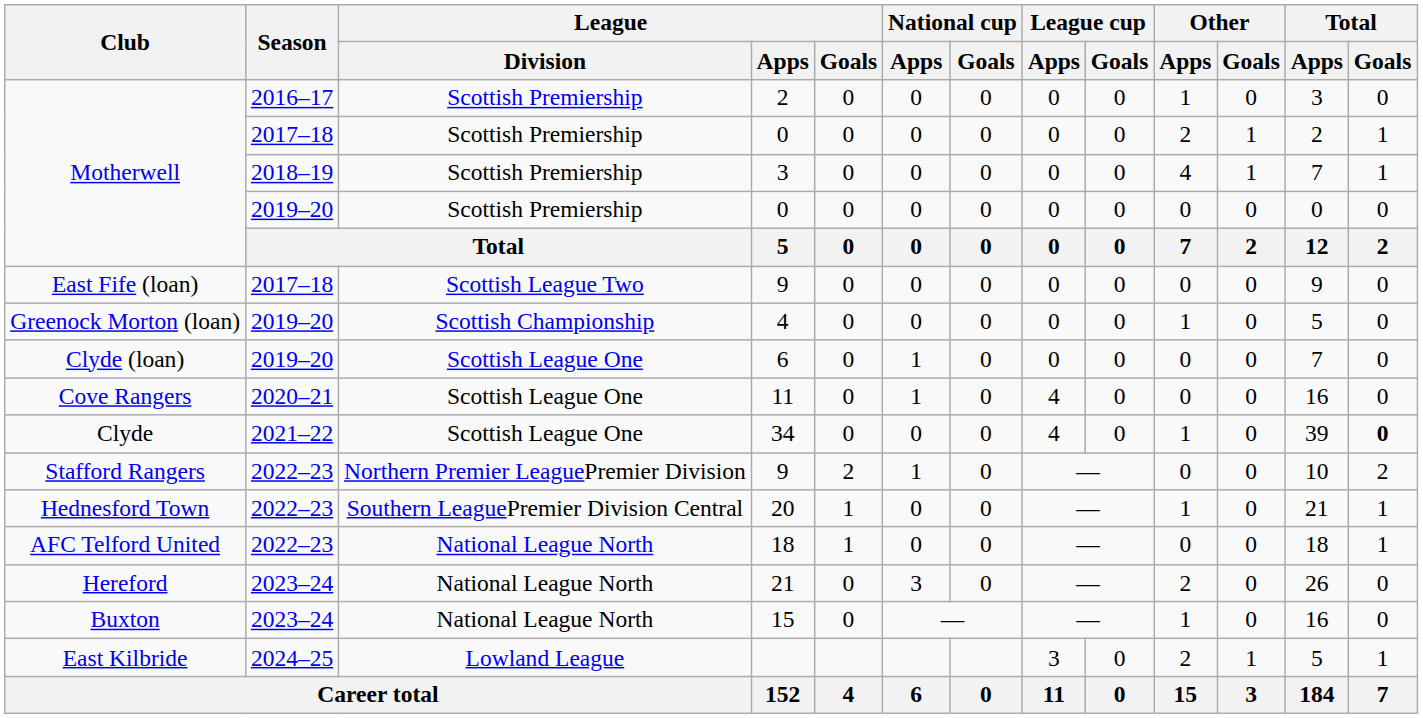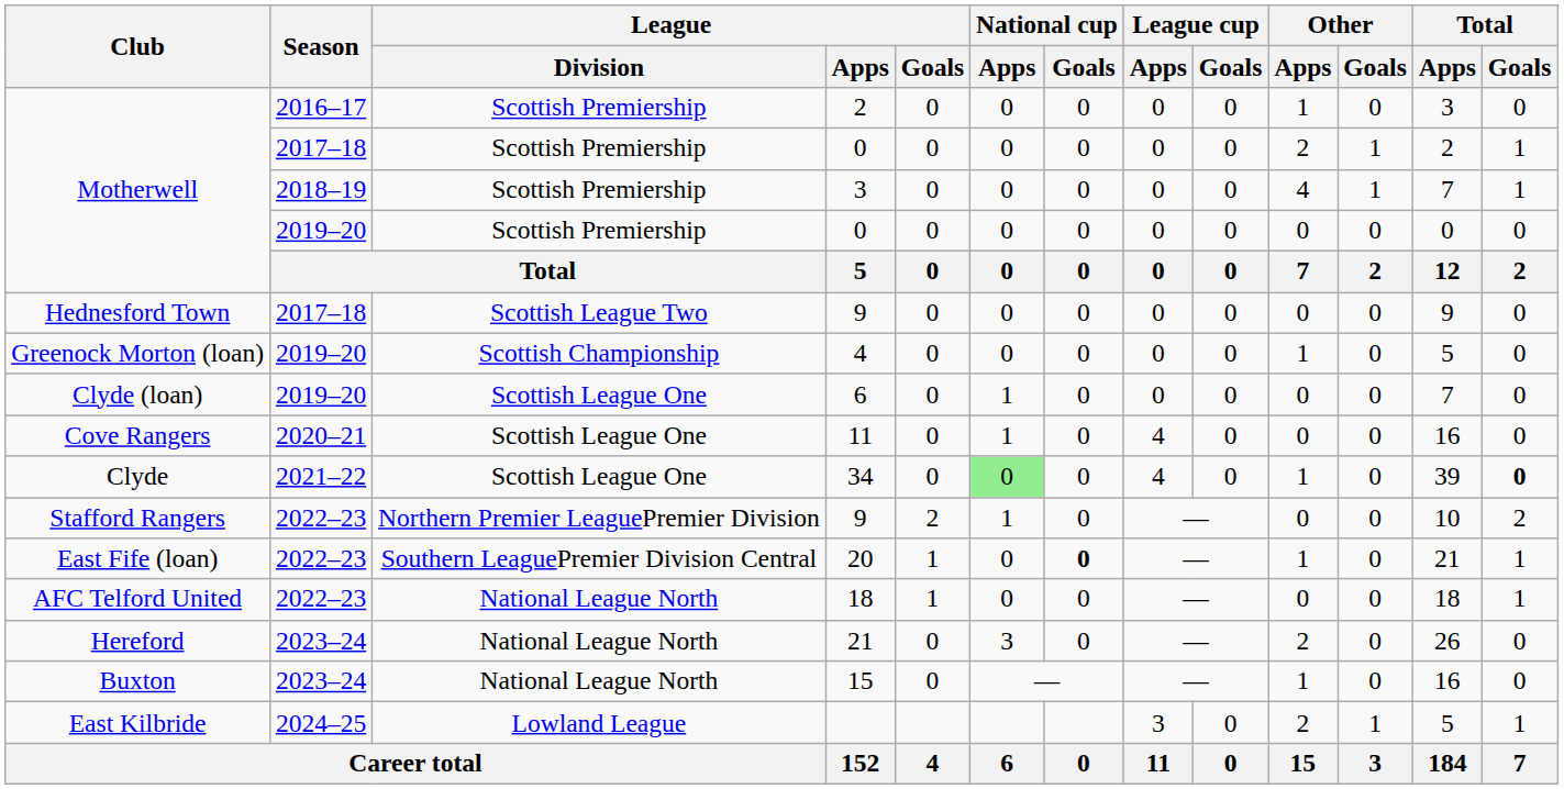 <table class="wikitable" style="text-align: center">
 <tr>
 <th rowspan="2">Club</th>
 <th rowspan="2">Season</th>
 <th colspan="3">League</th>
 <th colspan="2">National cup</th>
 <th colspan="2">League cup</th>
 <th colspan="2">Other</th>
 <th colspan="2">Total</th>
 </tr>
 <tr>
 <th>Division</th>
 <th>Apps</th>
 <th>Goals</th>
 <th>Apps</th>
 <th>Goals</th>
 <th>Apps</th>
 <th>Goals</th>
 <th>Apps</th>
 <th>Goals</th>
 <th>Apps</th>
 <th>Goals</th>
 </tr>
 <tr>
 <td rowspan="5"><a href='#'>Motherwell</a></td>
 <td><a href='#'>2016–17</a></td>
 <td><a href='#'>Scottish Premiership</a></td>
 <td>2</td>
 <td>0</td>
 <td>0</td>
 <td>0</td>
 <td>0</td>
 <td>0</td>
 <td>1</td>
 <td>0</td>
 <td>3</td>
 <td>0</td>
 </tr>
 <tr>
 <td><a href='#'>2017–18</a></td>
 <td>Scottish Premiership</td>
 <td>0</td>
 <td>0</td>
 <td>0</td>
 <td>0</td>
 <td>0</td>
 <td>0</td>
 <td>2</td>
 <td>1</td>
 <td>2</td>
 <td>1</td>
 </tr>
 <tr>
 <td><a href='#'>2018–19</a></td>
 <td>Scottish Premiership</td>
 <td>3</td>
 <td>0</td>
 <td>0</td>
 <td>0</td>
 <td>0</td>
 <td>0</td>
 <td>4</td>
 <td>1</td>
 <td>7</td>
 <td>1</td>
 </tr>
 <tr>
 <td><a href='#'>2019–20</a></td>
 <td>Scottish Premiership</td>
 <td>0</td>
 <td>0</td>
 <td>0</td>
 <td>0</td>
 <td>0</td>
 <td>0</td>
 <td>0</td>
 <td>0</td>
 <td>0</td>
 <td>0</td>
 </tr>
 <tr>
 <th colspan=2>Total</th>
 <th>5</th>
 <th>0</th>
 <th>0</th>
 <th>0</th>
 <th>0</th>
 <th>0</th>
 <th>7</th>
 <th>2</th>
 <th>12</th>
 <th>2</th>
 </tr>
 <tr>
-<td><a href='#'>East Fife</a> (loan)</td>
+<td><a href='#'>Hednesford Town</a></td>
 <td><a href='#'>2017–18</a></td>
 <td><a href='#'>Scottish League Two</a></td>
 <td>9</td>
 <td>0</td>
 <td>0</td>
 <td>0</td>
 <td>0</td>
 <td>0</td>
 <td>0</td>
 <td>0</td>
 <td>9</td>
 <td>0</td>
 </tr>
 <tr>
 <td><a href='#'>Greenock Morton</a> (loan)</td>
 <td><a href='#'>2019–20</a></td>
 <td><a href='#'>Scottish Championship</a></td>
 <td>4</td>
 <td>0</td>
 <td>0</td>
 <td>0</td>
 <td>0</td>
 <td>0</td>
 <td>1</td>
 <td>0</td>
 <td>5</td>
 <td>0</td>
 </tr>
 <tr>
 <td><a href='#'>Clyde</a> (loan)</td>
 <td><a href='#'>2019–20</a></td>
 <td><a href='#'>Scottish League One</a></td>
 <td>6</td>
 <td>0</td>
 <td>1</td>
 <td>0</td>
 <td>0</td>
 <td>0</td>
 <td>0</td>
 <td>0</td>
 <td>7</td>
 <td>0</td>
 </tr>
 <tr>
 <td><a href='#'>Cove Rangers</a></td>
 <td><a href='#'>2020–21</a></td>
 <td>Scottish League One</td>
 <td>11</td>
 <td>0</td>
 <td>1</td>
 <td>0</td>
 <td>4</td>
 <td>0</td>
 <td>0</td>
 <td>0</td>
 <td>16</td>
 <td>0</td>
 </tr>
 <tr>
 <td>Clyde</td>
 <td><a href='#'>2021–22</a></td>
 <td>Scottish League One</td>
 <td>34</td>
 <td>0</td>
-<td>0</td>
+<td style="background: lightgreen;">0</td>
 <td>0</td>
 <td>4</td>
 <td>0</td>
 <td>1</td>
 <td>0</td>
 <td>39</td>
 <td><strong>0</strong></td>
 </tr>
 <tr>
 <td><a href='#'>Stafford Rangers</a></td>
 <td><a href='#'>2022–23</a></td>
 <td><a href='#'>Northern Premier League</a>Premier Division</td>
 <td>9</td>
 <td>2</td>
 <td>1</td>
 <td>0</td>
 <td colspan="2">—</td>
 <td>0</td>
 <td>0</td>
 <td>10</td>
 <td>2</td>
 </tr>
 <tr>
-<td><a href='#'>Hednesford Town</a></td>
+<td><a href='#'>East Fife</a> (loan)</td>
 <td><a href='#'>2022–23</a></td>
 <td><a href='#'>Southern League</a>Premier Division Central</td>
 <td>20</td>
 <td>1</td>
 <td>0</td>
-<td>0</td>
+<td><strong>0</strong></td>
 <td colspan="2">—</td>
 <td>1</td>
 <td>0</td>
 <td>21</td>
 <td>1</td>
 </tr>
 <tr>
 <td><a href='#'>AFC Telford United</a></td>
 <td><a href='#'>2022–23</a></td>
 <td><a href='#'>National League North</a></td>
 <td>18</td>
 <td>1</td>
 <td>0</td>
 <td>0</td>
 <td colspan="2">—</td>
 <td>0</td>
 <td>0</td>
 <td>18</td>
 <td>1</td>
 </tr>
 <tr>
 <td><a href='#'>Hereford</a></td>
 <td><a href='#'>2023–24</a></td>
 <td>National League North</td>
 <td>21</td>
 <td>0</td>
 <td>3</td>
 <td>0</td>
 <td colspan="2">—</td>
 <td>2</td>
 <td>0</td>
 <td>26</td>
 <td>0</td>
 </tr>
 <tr>
 <td><a href='#'>Buxton</a></td>
 <td><a href='#'>2023–24</a></td>
 <td>National League North</td>
 <td>15</td>
 <td>0</td>
 <td colspan="2">—</td>
 <td colspan="2">—</td>
 <td>1</td>
 <td>0</td>
 <td>16</td>
 <td>0</td>
 </tr>
 <tr>
 <td><a href='#'>East Kilbride</a></td>
 <td><a href='#'>2024–25</a></td>
 <td><a href='#'>Lowland League</a></td>
 <td></td>
 <td></td>
 <td></td>
 <td></td>
 <td>3</td>
 <td>0</td>
 <td>2</td>
 <td>1</td>
 <td>5</td>
 <td>1</td>
 </tr>
 <tr>
 <th colspan="3">Career total</th>
 <th>152</th>
 <th>4</th>
 <th>6</th>
 <th>0</th>
 <th>11</th>
 <th>0</th>
 <th>15</th>
 <th>3</th>
 <th>184</th>
 <th>7</th>
 </tr>
 </table>
